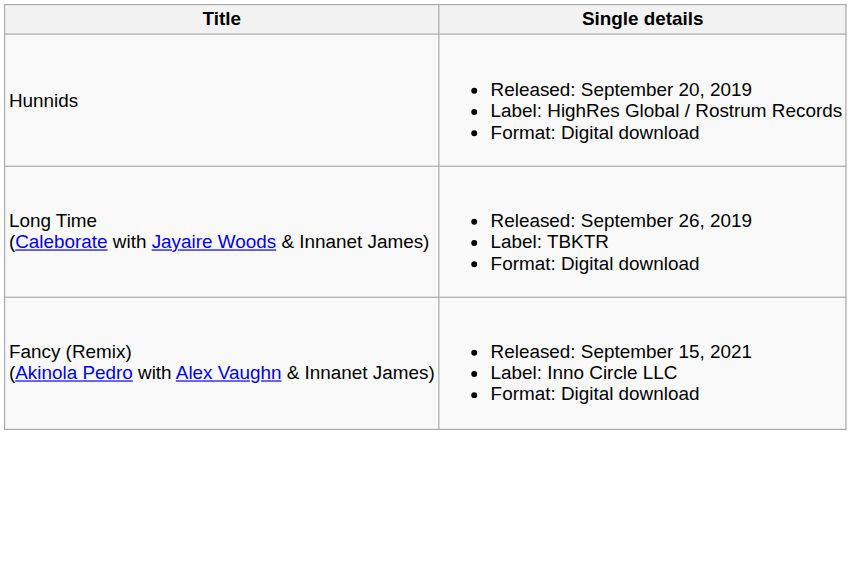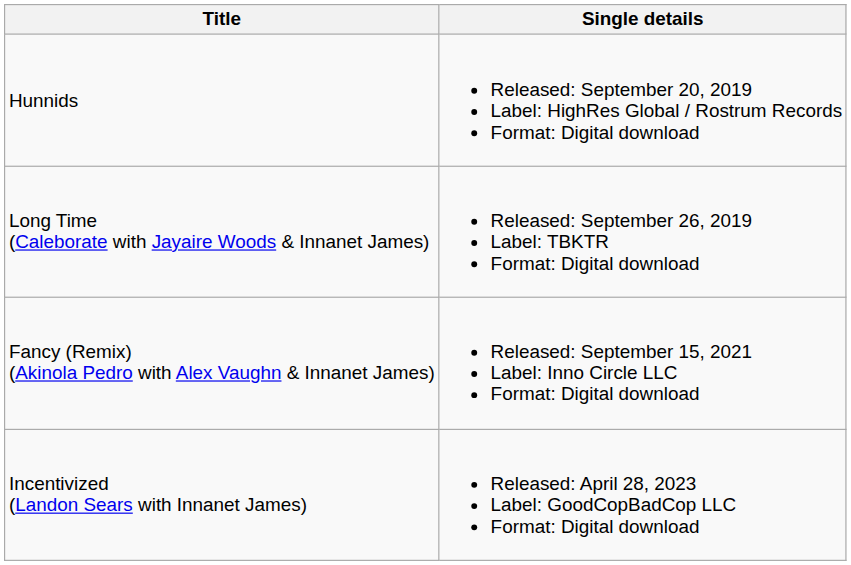 <table class="wikitable">
 <tr>
 <th>Title</th>
 <th>Single details</th>
 </tr>
 <tr>
 <td>Hunnids</td>
 <td><br><ul><li>Released: September 20, 2019</li><li>Label: HighRes Global / Rostrum Records</li><li>Format: Digital download</li></ul></td>
 </tr>
 <tr>
 <td>Long Time<br>(<a href='#'>Caleborate</a> with <a href='#'>Jayaire Woods</a> & Innanet James)</td>
 <td><br><ul><li>Released: September 26, 2019</li><li>Label: TBKTR</li><li>Format: Digital download</li></ul></td>
 </tr>
 <tr>
 <td>Fancy (Remix)<br>(<a href='#'>Akinola Pedro</a> with <a href='#'>Alex Vaughn</a> & Innanet James)</td>
 <td><br><ul><li>Released: September 15, 2021</li><li>Label: Inno Circle LLC</li><li>Format: Digital download</li></ul></td>
 </tr>
+<tr>
+<td>Incentivized<br>(<a href='#'>Landon Sears</a> with Innanet James)</td>
+<td><br><ul><li>Released: April 28, 2023</li><li>Label: GoodCopBadCop LLC</li><li>Format: Digital download</li></ul></td>
+</tr>
 </table>
